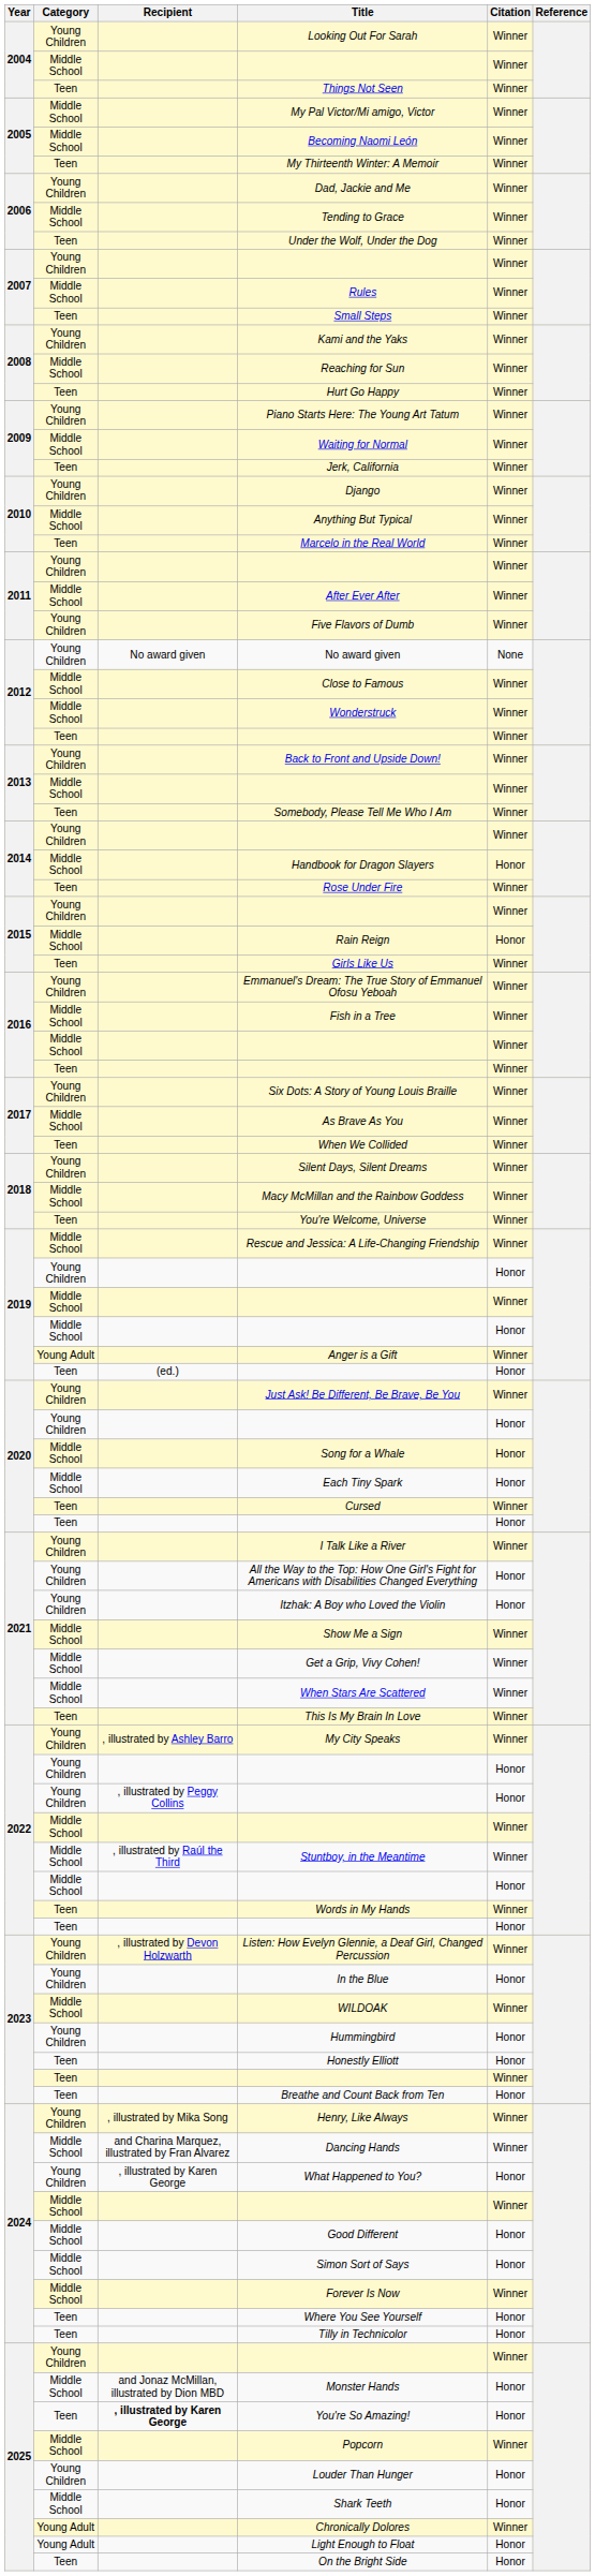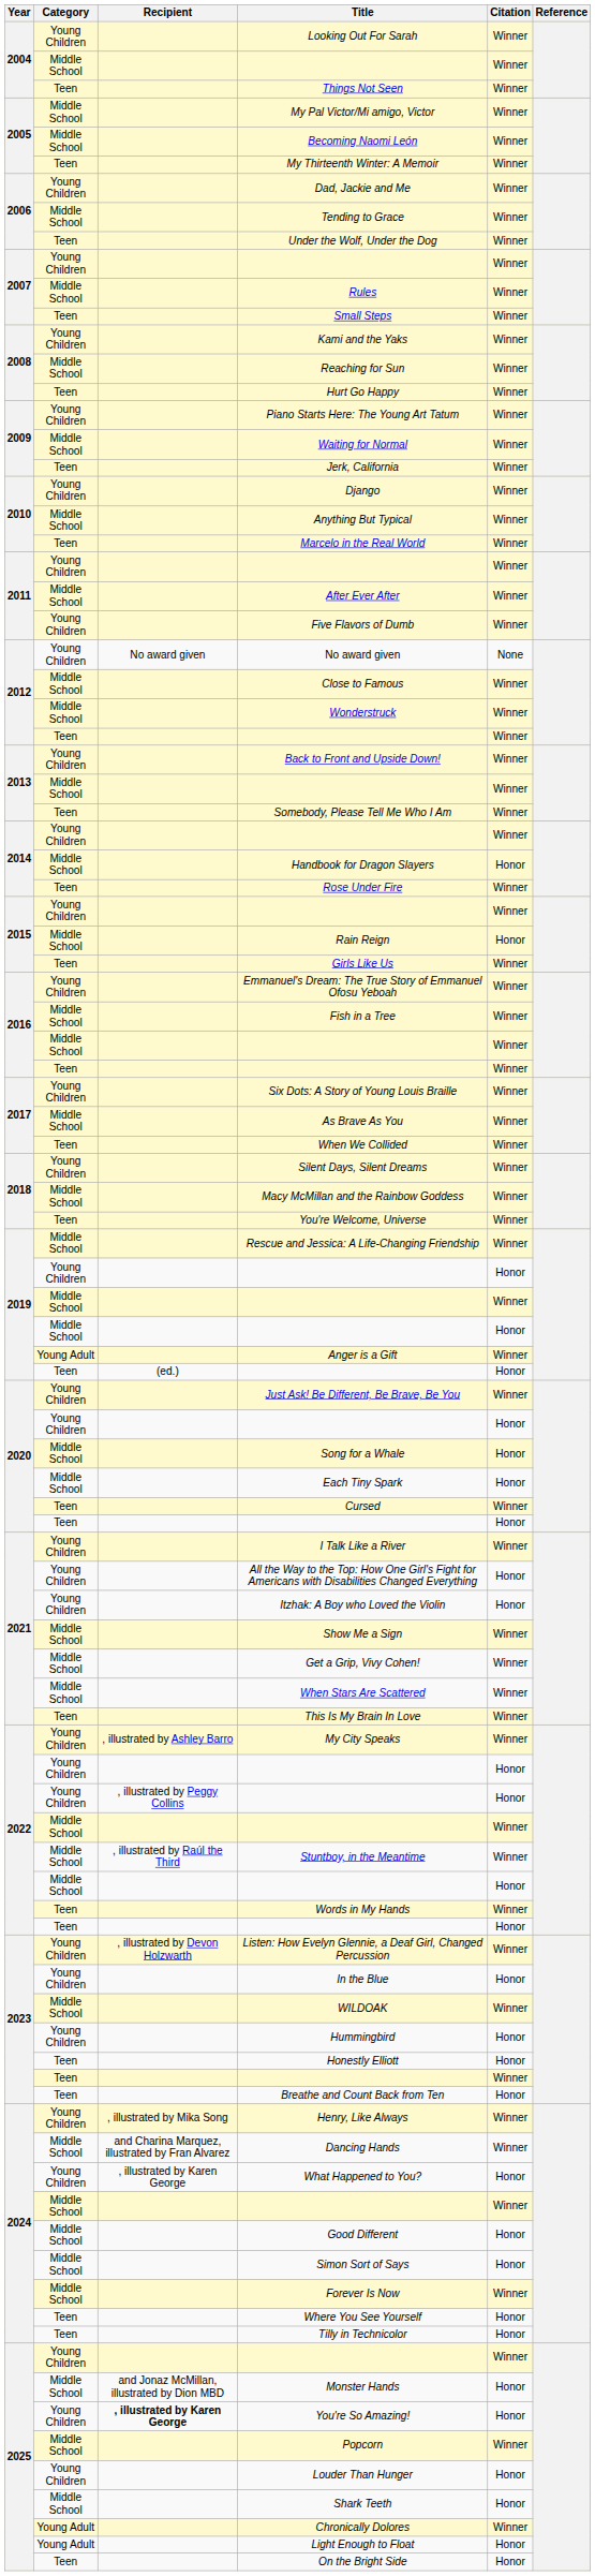 <table class="sortable wikitable" style="text-align: center">
 <tr>
 <th>Year</th>
 <th>Category</th>
 <th>Recipient</th>
 <th>Title</th>
 <th>Citation</th>
 <th class=unsortable>Reference</th>
 </tr>
 <tr style="background:LemonChiffon; color:black">
 <th rowspan="3"   scope="row" !>2004</th>
 <td>Young Children</td>
 <td></td>
 <td><em>Looking Out For Sarah</em></td>
 <td>Winner</td>
 <th rowspan="3"   scope="row" !></th>
 </tr>
 <tr style="background:LemonChiffon; color:black">
 <td>Middle School</td>
 <td></td>
 <td></td>
 <td>Winner</td>
 </tr>
 <tr style="background:LemonChiffon; color:black">
 <td>Teen</td>
 <td></td>
 <td><em><a href='#'>Things Not Seen</a></em></td>
 <td>Winner</td>
 </tr>
 <tr style="background:LemonChiffon; color:black">
 <th rowspan="3"   scope="row" !>2005</th>
 <td>Middle School</td>
 <td></td>
 <td><em>My Pal Victor/Mi amigo, Victor</em></td>
 <td>Winner</td>
 <th rowspan="3"   scope="row" !></th>
 </tr>
 <tr style="background:LemonChiffon; color:black">
 <td>Middle School</td>
 <td></td>
 <td><em><a href='#'>Becoming Naomi León</a></em></td>
 <td>Winner</td>
 </tr>
 <tr style="background:LemonChiffon; color:black">
 <td>Teen</td>
 <td></td>
 <td><em>My Thirteenth Winter: A Memoir</em></td>
 <td>Winner</td>
 </tr>
 <tr style="background:LemonChiffon; color:black">
 <th rowspan="3"   scope="row" !>2006</th>
 <td>Young Children</td>
 <td></td>
 <td><em>Dad, Jackie and Me</em></td>
 <td>Winner</td>
 <th rowspan="3"  scope="row" !></th>
 </tr>
 <tr style="background:LemonChiffon; color:black">
 <td>Middle School</td>
 <td></td>
 <td><em>Tending to Grace</em></td>
 <td>Winner</td>
 </tr>
 <tr style="background:LemonChiffon; color:black">
 <td>Teen</td>
 <td></td>
 <td><em>Under the Wolf, Under the Dog</em></td>
 <td>Winner</td>
 </tr>
 <tr style="background:LemonChiffon; color:black">
 <th rowspan="3"   scope="row" !>2007</th>
 <td>Young Children</td>
 <td></td>
 <td></td>
 <td>Winner</td>
 <th rowspan="3"   scope="row" !></th>
 </tr>
 <tr style="background:LemonChiffon; color:black">
 <td>Middle School</td>
 <td></td>
 <td><em><a href='#'>Rules</a></em></td>
 <td>Winner</td>
 </tr>
 <tr style="background:LemonChiffon; color:black">
 <td>Teen</td>
 <td></td>
 <td><em><a href='#'>Small Steps</a></em></td>
 <td>Winner</td>
 </tr>
 <tr style="background:LemonChiffon; color:black">
 <th rowspan="3"   scope="row" !>2008</th>
 <td>Young Children</td>
 <td></td>
 <td><em>Kami and the Yaks</em></td>
 <td>Winner</td>
 <th rowspan="3"   scope="row" !></th>
 </tr>
 <tr style="background:LemonChiffon; color:black">
 <td>Middle School</td>
 <td></td>
 <td><em>Reaching for Sun</em></td>
 <td>Winner</td>
 </tr>
 <tr style="background:LemonChiffon; color:black">
 <td>Teen</td>
 <td></td>
 <td><em>Hurt Go Happy</em></td>
 <td>Winner</td>
 </tr>
 <tr style="background:LemonChiffon; color:black">
 <th rowspan="3"   scope="row" !>2009</th>
 <td>Young Children</td>
 <td></td>
 <td><em>Piano Starts Here: The Young Art Tatum</em></td>
 <td>Winner</td>
 <th rowspan="3"   scope="row" !></th>
 </tr>
 <tr style="background:LemonChiffon; color:black">
 <td>Middle School</td>
 <td></td>
 <td><em><a href='#'>Waiting for Normal</a></em></td>
 <td>Winner</td>
 </tr>
 <tr style="background:LemonChiffon; color:black">
 <td>Teen</td>
 <td></td>
 <td><em>Jerk, California</em></td>
 <td>Winner</td>
 </tr>
 <tr style="background:LemonChiffon; color:black">
 <th rowspan="3"   scope="row" !>2010</th>
 <td>Young Children</td>
 <td></td>
 <td><em>Django</em></td>
 <td>Winner</td>
 <th rowspan="3"   scope="row" !></th>
 </tr>
 <tr style="background:LemonChiffon; color:black">
 <td>Middle School</td>
 <td></td>
 <td><em>Anything But Typical</em></td>
 <td>Winner</td>
 </tr>
 <tr style="background:LemonChiffon; color:black">
 <td>Teen</td>
 <td></td>
 <td><em><a href='#'>Marcelo in the Real World</a></em></td>
 <td>Winner</td>
 </tr>
 <tr style="background:LemonChiffon; color:black">
 <th rowspan="3"   scope="row" !>2011</th>
 <td>Young Children</td>
 <td></td>
 <td></td>
 <td>Winner</td>
 <th rowspan="3"   scope="row" !></th>
 </tr>
 <tr style="background:LemonChiffon; color:black">
 <td>Middle School</td>
 <td></td>
 <td><em><a href='#'>After Ever After</a></em></td>
 <td>Winner</td>
 </tr>
 <tr style="background:LemonChiffon; color:black">
 <td>Young Children</td>
 <td></td>
 <td><em>Five Flavors of Dumb</em></td>
 <td>Winner</td>
 </tr>
 <tr>
 <th rowspan="4"   scope="row" !>2012</th>
 <td>Young Children</td>
 <td>No award given</td>
 <td>No award given</td>
 <td>None</td>
 <th rowspan="4"   scope="row" !></th>
 </tr>
 <tr style="background:LemonChiffon; color:black">
 <td>Middle School</td>
 <td></td>
 <td><em>Close to Famous</em></td>
 <td>Winner</td>
 </tr>
 <tr style="background:LemonChiffon; color:black">
 <td>Middle School</td>
 <td></td>
 <td><em><a href='#'>Wonderstruck</a></em></td>
 <td>Winner</td>
 </tr>
 <tr style="background:LemonChiffon; color:black">
 <td>Teen</td>
 <td></td>
 <td></td>
 <td>Winner</td>
 </tr>
 <tr style="background:LemonChiffon; color:black">
 <th rowspan="3"   scope="row" !>2013</th>
 <td>Young Children</td>
 <td></td>
 <td><em><a href='#'>Back to Front and Upside Down!</a></em></td>
 <td>Winner</td>
 <th rowspan="3"   scope="row" !></th>
 </tr>
 <tr style="background:LemonChiffon; color:black">
 <td>Middle School</td>
 <td></td>
 <td></td>
 <td>Winner</td>
 </tr>
 <tr style="background:LemonChiffon; color:black">
 <td>Teen</td>
 <td></td>
 <td><em>Somebody, Please Tell Me Who I Am</em></td>
 <td>Winner</td>
 </tr>
 <tr style="background:LemonChiffon; color:black">
 <th rowspan="3"   scope="row" !>2014</th>
 <td>Young Children</td>
 <td></td>
 <td></td>
 <td>Winner</td>
 <th rowspan="3"   scope="row" !></th>
 </tr>
 <tr style="background:LemonChiffon; color:black">
 <td>Middle School</td>
 <td></td>
 <td><em>Handbook for Dragon Slayers</em></td>
 <td>Honor</td>
 </tr>
 <tr style="background:LemonChiffon; color:black">
 <td>Teen</td>
 <td></td>
 <td><em><a href='#'>Rose Under Fire</a></em></td>
 <td>Winner</td>
 </tr>
 <tr style="background:LemonChiffon; color:black">
 <th rowspan="3"   scope="row" !>2015</th>
 <td>Young Children</td>
 <td></td>
 <td></td>
 <td>Winner</td>
 <th rowspan="3"   scope="row" !></th>
 </tr>
 <tr style="background:LemonChiffon; color:black">
 <td>Middle School</td>
 <td></td>
 <td><em>Rain Reign</em></td>
 <td> Honor</td>
 </tr>
 <tr style="background:LemonChiffon; color:black">
 <td>Teen</td>
 <td></td>
 <td><em><a href='#'>Girls Like Us</a></em></td>
 <td>Winner</td>
 </tr>
 <tr style="background:LemonChiffon; color:black">
 <th rowspan="4"   scope="row" !>2016</th>
 <td>Young Children</td>
 <td></td>
 <td><em>Emmanuel's Dream: The True Story of Emmanuel Ofosu Yeboah</em></td>
 <td>Winner</td>
 <th rowspan="4"   scope="row" !></th>
 </tr>
 <tr style="background:LemonChiffon; color:black">
 <td>Middle School</td>
 <td></td>
 <td><em>Fish in a Tree</em></td>
 <td>Winner</td>
 </tr>
 <tr style="background:LemonChiffon; color:black">
 <td>Middle School</td>
 <td></td>
 <td></td>
 <td>Winner</td>
 </tr>
 <tr style="background:LemonChiffon; color:black">
 <td>Teen</td>
 <td></td>
 <td></td>
 <td>Winner</td>
 </tr>
 <tr style="background:LemonChiffon; color:black">
 <th rowspan="3"   scope="row" !>2017</th>
 <td>Young Children</td>
 <td></td>
 <td><em>Six Dots: A Story of Young Louis Braille</em></td>
 <td>Winner</td>
 <th rowspan="3"   scope="row" !></th>
 </tr>
 <tr style="background:LemonChiffon; color:black">
 <td>Middle School</td>
 <td></td>
 <td><em>As Brave As You</em></td>
 <td>Winner</td>
 </tr>
 <tr style="background:LemonChiffon; color:black">
 <td>Teen</td>
 <td></td>
 <td><em>When We Collided</em></td>
 <td>Winner</td>
 </tr>
 <tr style="background:LemonChiffon; color:black">
 <th rowspan="3"   scope="row" !>2018</th>
 <td>Young Children</td>
 <td></td>
 <td><em>Silent Days, Silent Dreams</em></td>
 <td>Winner</td>
 <th rowspan="3"   scope="row" !></th>
 </tr>
 <tr style="background:LemonChiffon; color:black">
 <td>Middle School</td>
 <td></td>
 <td><em>Macy McMillan and the Rainbow Goddess</em></td>
 <td>Winner</td>
 </tr>
 <tr style="background:LemonChiffon; color:black">
 <td>Teen</td>
 <td></td>
 <td><em>You're Welcome, Universe</em></td>
 <td>Winner</td>
 </tr>
 <tr style="background:LemonChiffon; color:black">
 <th rowspan="6" scope="row" !>2019</th>
 <td>Middle School</td>
 <td></td>
 <td><em>Rescue and Jessica: A Life-Changing Friendship</em></td>
 <td>Winner</td>
 <th rowspan="6"   scope="row" !></th>
 </tr>
 <tr>
 <td>Young Children</td>
 <td></td>
 <td></td>
 <td>Honor</td>
 </tr>
 <tr style="background:LemonChiffon; color:black">
 <td>Middle School</td>
 <td></td>
 <td></td>
 <td>Winner</td>
 </tr>
 <tr>
 <td>Middle School</td>
 <td></td>
 <td></td>
 <td>Honor</td>
 </tr>
 <tr style="background:LemonChiffon; color:black">
 <td>Young Adult</td>
 <td></td>
 <td><em>Anger is a Gift</em></td>
 <td>Winner</td>
 </tr>
 <tr>
 <td>Teen</td>
 <td> (ed.)</td>
 <td></td>
 <td>Honor</td>
 </tr>
 <tr style="background:LemonChiffon; color:black">
 <th rowspan="6"  scope="row" !>2020</th>
 <td>Young Children</td>
 <td></td>
 <td><a href='#'><em>Just Ask! Be Different, Be Brave, Be You</em></a></td>
 <td>Winner</td>
 <th rowspan="6"   scope="row" !></th>
 </tr>
 <tr>
 <td>Young Children</td>
 <td></td>
 <td></td>
 <td>Honor</td>
 </tr>
 <tr style="background:LemonChiffon; color:black">
 <td>Middle School</td>
 <td></td>
 <td><em>Song for a Whale</em></td>
 <td>Honor</td>
 </tr>
 <tr>
 <td>Middle School</td>
 <td></td>
 <td><em>Each Tiny Spark</em></td>
 <td>Honor</td>
 </tr>
 <tr style="background:LemonChiffon; color:black">
 <td>Teen</td>
 <td></td>
 <td><em>Cursed</em></td>
 <td>Winner</td>
 </tr>
 <tr>
 <td>Teen</td>
 <td></td>
 <td></td>
 <td>Honor</td>
 </tr>
 <tr style="background:LemonChiffon; color:black">
 <th rowspan="7" scope="row" !>2021</th>
 <td>Young Children</td>
 <td></td>
 <td><em>I Talk Like a River</em></td>
 <td>Winner</td>
 <th rowspan="7" scope="row" !></th>
 </tr>
 <tr>
 <td>Young Children</td>
 <td></td>
 <td><em>All the Way to the Top: How One Girl's Fight for Americans with Disabilities Changed Everything</em></td>
 <td>Honor</td>
 </tr>
 <tr>
 <td>Young Children</td>
 <td></td>
 <td><em>Itzhak: A Boy who Loved the Violin</em></td>
 <td>Honor</td>
 </tr>
 <tr style="background:LemonChiffon; color:black">
 <td>Middle School</td>
 <td></td>
 <td><em>Show Me a Sign</em></td>
 <td>Winner</td>
 </tr>
 <tr>
 <td>Middle School</td>
 <td></td>
 <td><em>Get a Grip, Vivy Cohen!</em></td>
 <td>Winner</td>
 </tr>
 <tr>
 <td>Middle School</td>
 <td></td>
 <td><em><a href='#'>When Stars Are Scattered</a></em></td>
 <td>Winner</td>
 </tr>
 <tr style="background:LemonChiffon; color:black">
 <td>Teen</td>
 <td></td>
 <td><em>This Is My Brain In Love</em></td>
 <td>Winner</td>
 </tr>
 <tr style="background:LemonChiffon; color:black">
 <th rowspan="8" scope="row" !>2022</th>
 <td>Young Children</td>
 <td>, illustrated by <a href='#'>Ashley Barro</a></td>
 <td><em>My City Speaks</em></td>
 <td>Winner</td>
 <th rowspan="8" scope="row" !></th>
 </tr>
 <tr>
 <td>Young Children</td>
 <td></td>
 <td></td>
 <td>Honor</td>
 </tr>
 <tr>
 <td>Young Children</td>
 <td>, illustrated by <a href='#'>Peggy Collins</a></td>
 <td></td>
 <td>Honor</td>
 </tr>
 <tr style="background:LemonChiffon; color:black">
 <td>Middle School</td>
 <td></td>
 <td></td>
 <td>Winner</td>
 </tr>
 <tr>
 <td>Middle School</td>
 <td>, illustrated by <a href='#'>Raúl the Third</a></td>
 <td><em><a href='#'>Stuntboy, in the Meantime</a></em></td>
 <td>Winner</td>
 </tr>
 <tr>
 <td>Middle School</td>
 <td></td>
 <td></td>
 <td>Honor</td>
 </tr>
 <tr style="background:LemonChiffon; color:black">
 <td>Teen</td>
 <td></td>
 <td><em>Words in My Hands</em></td>
 <td>Winner</td>
 </tr>
 <tr>
 <td>Teen</td>
 <td></td>
 <td></td>
 <td>Honor</td>
 </tr>
 <tr style="background:LemonChiffon; color:black">
 <th rowspan="7">2023</th>
 <td>Young Children</td>
 <td>, illustrated by <a href='#'>Devon Holzwarth</a></td>
 <td><em>Listen: How Evelyn Glennie, a Deaf Girl, Changed Percussion</em></td>
 <td>Winner</td>
 <th rowspan="7" scope="row" !></th>
 </tr>
 <tr>
 <td>Young Children</td>
 <td></td>
 <td><em>In the Blue</em></td>
 <td>Honor</td>
 </tr>
 <tr style="background:LemonChiffon; color:black">
 <td>Middle School</td>
 <td></td>
 <td><em>WILDOAK</em></td>
 <td>Winner</td>
 </tr>
 <tr>
 <td>Young Children</td>
 <td></td>
 <td><em>Hummingbird</em></td>
 <td>Honor</td>
 </tr>
 <tr>
 <td>Teen</td>
 <td></td>
 <td><em>Honestly Elliott</em></td>
 <td>Honor</td>
 </tr>
 <tr style="background:LemonChiffon; color:black">
 <td>Teen</td>
 <td></td>
 <td></td>
 <td>Winner</td>
 </tr>
 <tr>
 <td>Teen</td>
 <td></td>
 <td><em>Breathe and Count Back from Ten</em></td>
 <td>Honor</td>
 </tr>
 <tr style="background:LemonChiffon; color:black">
 <th rowspan="9">2024</th>
 <td>Young Children</td>
 <td>, illustrated by Mika Song</td>
 <td><em>Henry, Like Always</em></td>
 <td> Winner</td>
 <th rowspan="9" scope="row"></th>
 </tr>
 <tr>
 <td>Middle School</td>
 <td> and Charina Marquez, illustrated by Fran Alvarez</td>
 <td><em>Dancing Hands</em></td>
 <td>Winner</td>
 </tr>
 <tr>
 <td>Young Children</td>
 <td>, illustrated by Karen George</td>
 <td><em>What Happened to You?</em></td>
 <td> Honor</td>
 </tr>
 <tr style="background:LemonChiffon; color:black">
 <td>Middle School</td>
 <td></td>
 <td></td>
 <td>Winner</td>
 </tr>
 <tr>
 <td>Middle School</td>
 <td></td>
 <td><em>Good Different</em></td>
 <td>Honor</td>
 </tr>
 <tr>
 <td>Middle School</td>
 <td></td>
 <td><em>Simon Sort of Says</em></td>
 <td>Honor</td>
 </tr>
 <tr style="background:LemonChiffon; color:black">
 <td>Middle School</td>
 <td></td>
 <td><em>Forever Is Now</em></td>
 <td>Winner</td>
 </tr>
 <tr>
 <td>Teen</td>
 <td></td>
 <td><em>Where You See Yourself</em></td>
 <td>Honor</td>
 </tr>
 <tr>
 <td>Teen</td>
 <td></td>
 <td><em>Tilly in Technicolor</em></td>
 <td>Honor</td>
 </tr>
 <tr style="background:LemonChiffon; color:black">
 <th rowspan="9">2025</th>
 <td>Young Children</td>
 <td></td>
 <td></td>
 <td>Winner</td>
 <th rowspan="9"></th>
 </tr>
 <tr>
 <td>Middle School</td>
 <td> and Jonaz McMillan, illustrated by Dion MBD</td>
 <td><em>Monster Hands</em></td>
 <td>Honor</td>
 </tr>
 <tr>
-<td>Teen</td>
+<td>Young Children</td>
 <td><strong>, illustrated by Karen George</strong></td>
 <td><em>You're So Amazing!</em></td>
 <td>Honor</td>
 </tr>
 <tr style="background:LemonChiffon; color:black">
 <td>Middle School</td>
 <td></td>
 <td><em>Popcorn</em></td>
 <td>Winner</td>
 </tr>
 <tr>
 <td>Young Children</td>
 <td></td>
 <td><em>Louder Than Hunger</em></td>
 <td>Honor</td>
 </tr>
 <tr>
 <td>Middle School</td>
 <td></td>
 <td><em>Shark Teeth</em></td>
 <td>Honor</td>
 </tr>
 <tr style="background:LemonChiffon; color:black">
 <td>Young Adult</td>
 <td></td>
 <td><em>Chronically Dolores</em></td>
 <td>Winner</td>
 </tr>
 <tr>
 <td>Young Adult</td>
 <td></td>
 <td><em>Light Enough to Float</em></td>
 <td>Honor</td>
 </tr>
 <tr>
 <td>Teen</td>
 <td></td>
 <td><em>On the Bright Side</em></td>
 <td>Honor</td>
 </tr>
 </table>
